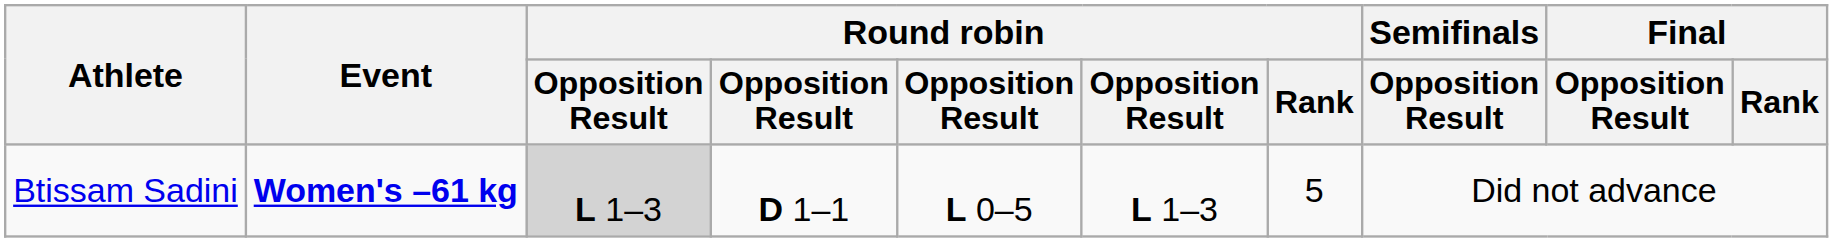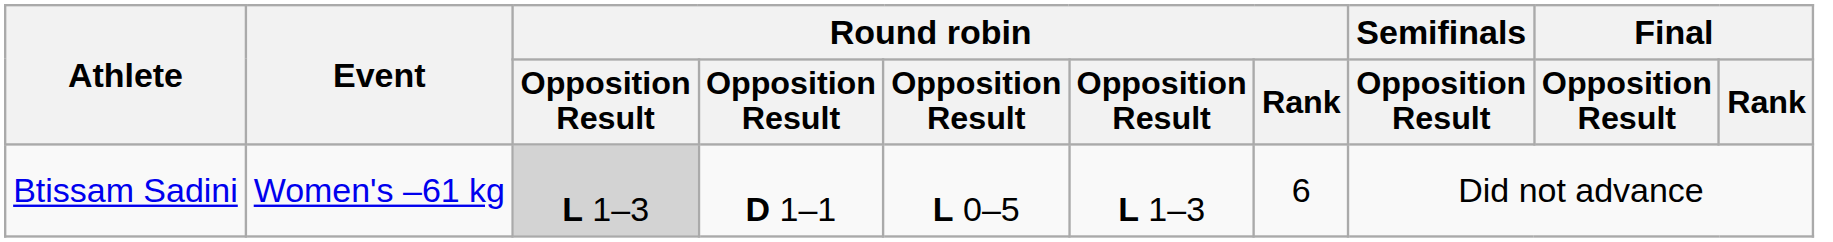 <table class="wikitable" style="font-size:90%">
 <tr>
 <th rowspan=2>Athlete</th>
 <th rowspan=2>Event</th>
 <th colspan=5>Round robin</th>
 <th>Semifinals</th>
 <th colspan=2>Final</th>
 </tr>
 <tr style="font-size:95%">
 <th>Opposition<br>Result</th>
 <th>Opposition<br>Result</th>
 <th>Opposition<br>Result</th>
 <th>Opposition<br>Result</th>
 <th>Rank</th>
 <th>Opposition<br>Result</th>
 <th>Opposition<br>Result</th>
 <th>Rank</th>
 </tr>
 <tr align=center>
 <td align=left><a href='#'>Btissam Sadini</a></td>
-<td align=left><strong><a href='#'>Women's –61 kg</a></strong></td>
+<td align=left><a href='#'>Women's –61 kg</a></td>
 <td style="background: lightgrey;"><br><strong>L</strong> 1–3</td>
 <td><br><strong>D</strong> 1–1</td>
 <td><br><strong>L</strong> 0–5</td>
 <td><br><strong>L</strong> 1–3</td>
-<td>5</td>
+<td>6</td>
 <td colspan="3">Did not advance</td>
 </tr>
 </table>
